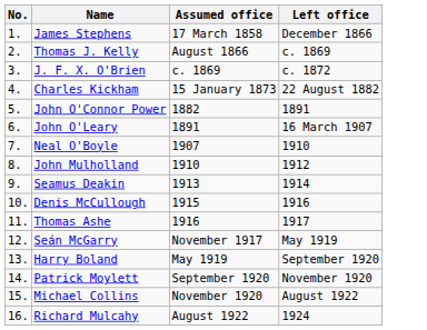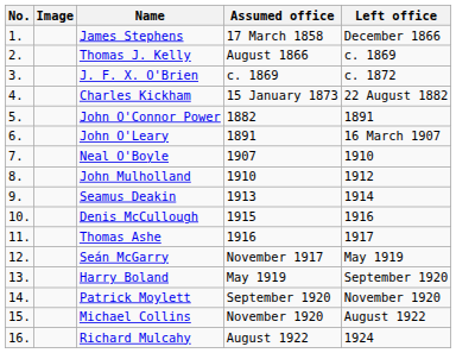 <table class="wikitable">
 <tr>
 <th>No.</th>
+<th>Image</th>
 <th>Name</th>
 <th>Assumed office</th>
 <th>Left office</th>
 </tr>
 <tr>
 <td>1.</td>
+<td></td>
 <td><a href='#'>James Stephens</a></td>
 <td>17 March 1858</td>
 <td>December 1866</td>
 </tr>
 <tr>
 <td>2.</td>
+<td></td>
 <td><a href='#'>Thomas J. Kelly</a></td>
 <td>August 1866</td>
 <td>c. 1869</td>
 </tr>
 <tr>
 <td>3.</td>
+<td></td>
 <td><a href='#'>J. F. X. O'Brien</a></td>
 <td>c. 1869</td>
 <td>c. 1872</td>
 </tr>
 <tr>
 <td>4.</td>
+<td></td>
 <td><a href='#'>Charles Kickham</a></td>
 <td>15 January 1873</td>
 <td>22 August 1882</td>
 </tr>
 <tr>
 <td>5.</td>
+<td></td>
 <td><a href='#'>John O'Connor Power</a></td>
 <td>1882</td>
 <td>1891</td>
 </tr>
 <tr>
 <td>6.</td>
+<td></td>
 <td><a href='#'>John O'Leary</a></td>
 <td>1891</td>
 <td>16 March 1907</td>
 </tr>
 <tr>
 <td>7.</td>
+<td></td>
 <td><a href='#'>Neal O'Boyle</a></td>
 <td>1907</td>
 <td>1910</td>
 </tr>
 <tr>
 <td>8.</td>
+<td></td>
 <td><a href='#'>John Mulholland</a></td>
 <td>1910</td>
 <td>1912</td>
 </tr>
 <tr>
 <td>9.</td>
+<td></td>
 <td><a href='#'>Seamus Deakin</a></td>
 <td>1913</td>
 <td>1914</td>
 </tr>
 <tr>
 <td>10.</td>
+<td></td>
 <td><a href='#'>Denis McCullough</a></td>
 <td>1915</td>
 <td>1916</td>
 </tr>
 <tr>
 <td>11.</td>
+<td></td>
 <td><a href='#'>Thomas Ashe</a></td>
 <td>1916</td>
 <td>1917</td>
 </tr>
 <tr>
 <td>12.</td>
+<td></td>
 <td><a href='#'>Seán McGarry</a></td>
 <td>November 1917</td>
 <td>May 1919</td>
 </tr>
 <tr>
 <td>13.</td>
+<td></td>
 <td><a href='#'>Harry Boland</a></td>
 <td>May 1919</td>
 <td>September 1920</td>
 </tr>
 <tr>
 <td>14.</td>
+<td></td>
 <td><a href='#'>Patrick Moylett</a></td>
 <td>September 1920</td>
 <td>November 1920</td>
 </tr>
 <tr>
 <td>15.</td>
+<td></td>
 <td><a href='#'>Michael Collins</a></td>
 <td>November 1920</td>
 <td>August 1922</td>
 </tr>
 <tr>
 <td>16.</td>
+<td></td>
 <td><a href='#'>Richard Mulcahy</a></td>
 <td>August 1922</td>
 <td>1924</td>
 </tr>
 </table>
